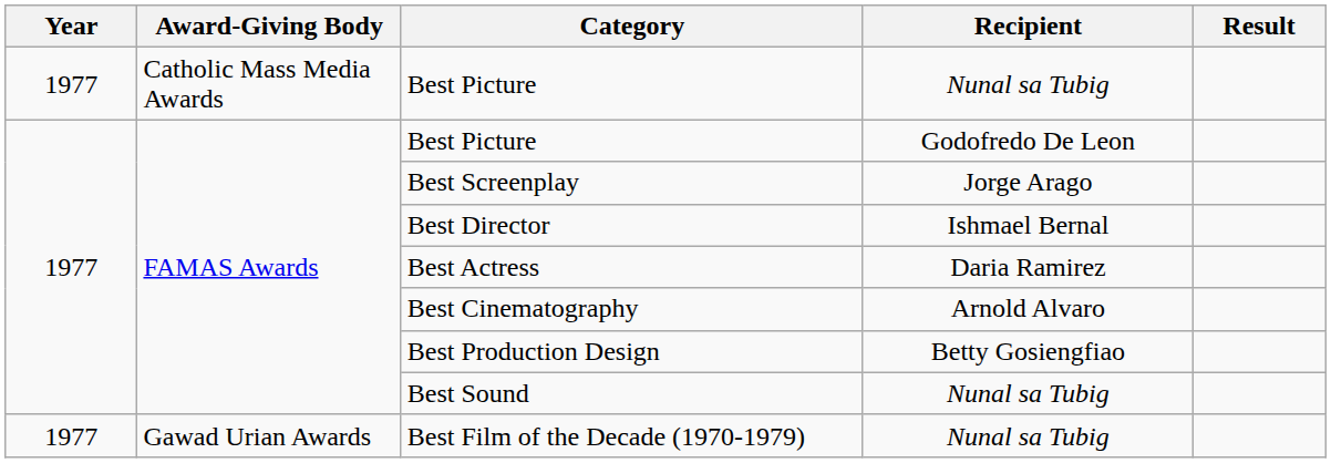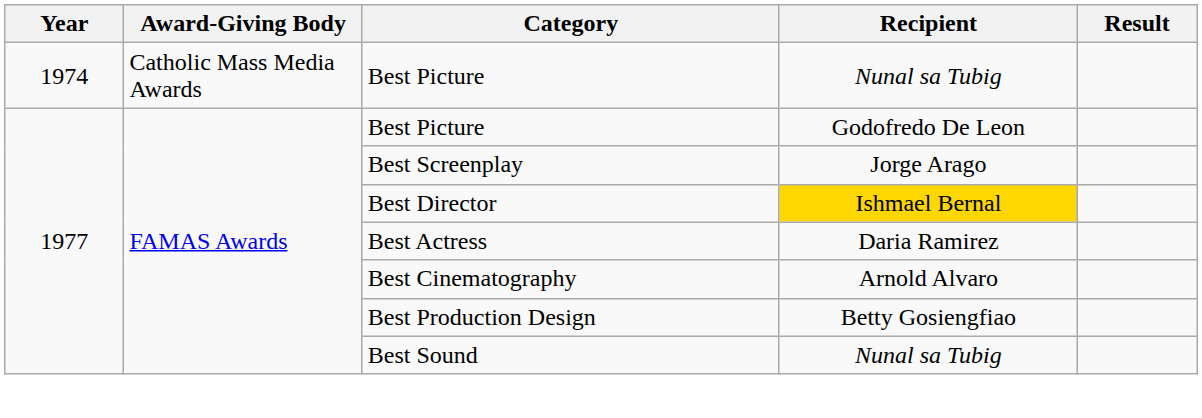 <table | width="90%" class="wikitable sortable">
 <tr>
 <th width="10%">Year</th>
 <th width="20%">Award-Giving Body</th>
 <th width="35%">Category</th>
 <th width="25%">Recipient</th>
 <th width="10%">Result</th>
 </tr>
 <tr>
-<td rowspan="1" align="center">1977</td>
+<td rowspan="1" align="center">1974</td>
 <td rowspan="1" align="left">Catholic Mass Media Awards</td>
 <td align="left">Best Picture</td>
 <td align="center"><em>Nunal sa Tubig</em></td>
 <td></td>
 </tr>
 <tr>
 <td rowspan="7" align="center">1977</td>
 <td rowspan="7" align="left"><a href='#'>FAMAS Awards</a></td>
 <td align="left">Best Picture</td>
 <td align="center">Godofredo De Leon</td>
 <td></td>
 </tr>
 <tr>
 <td align="left">Best Screenplay</td>
 <td align="center">Jorge Arago</td>
 <td></td>
 </tr>
 <tr>
 <td align="left">Best Director</td>
-<td align="center">Ishmael Bernal</td>
+<td align="center" style="background: gold;">Ishmael Bernal</td>
 <td></td>
 </tr>
 <tr>
 <td align="left">Best Actress</td>
 <td align="center">Daria Ramirez</td>
 <td></td>
 </tr>
 <tr>
 <td align="left">Best Cinematography</td>
 <td align="center">Arnold Alvaro</td>
 <td></td>
 </tr>
 <tr>
 <td align="left">Best Production Design</td>
 <td align="center">Betty Gosiengfiao</td>
 <td></td>
 </tr>
 <tr>
 <td align="left">Best Sound</td>
 <td align="center"><em>Nunal sa Tubig</em></td>
 <td></td>
 </tr>
-<tr>
-<td rowspan="1" align="center">1977</td>
-<td rowspan="1" align="left">Gawad Urian Awards</td>
-<td align="left">Best Film of the Decade (1970-1979)</td>
-<td align="center"><em>Nunal sa Tubig</em></td>
-<td></td>
-</tr>
 </table>
